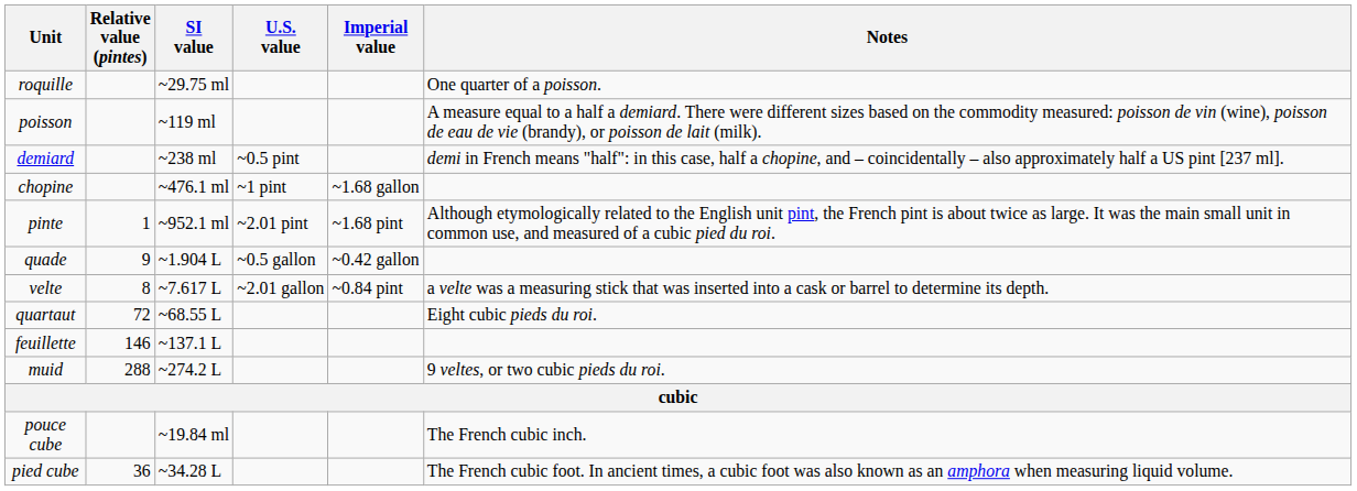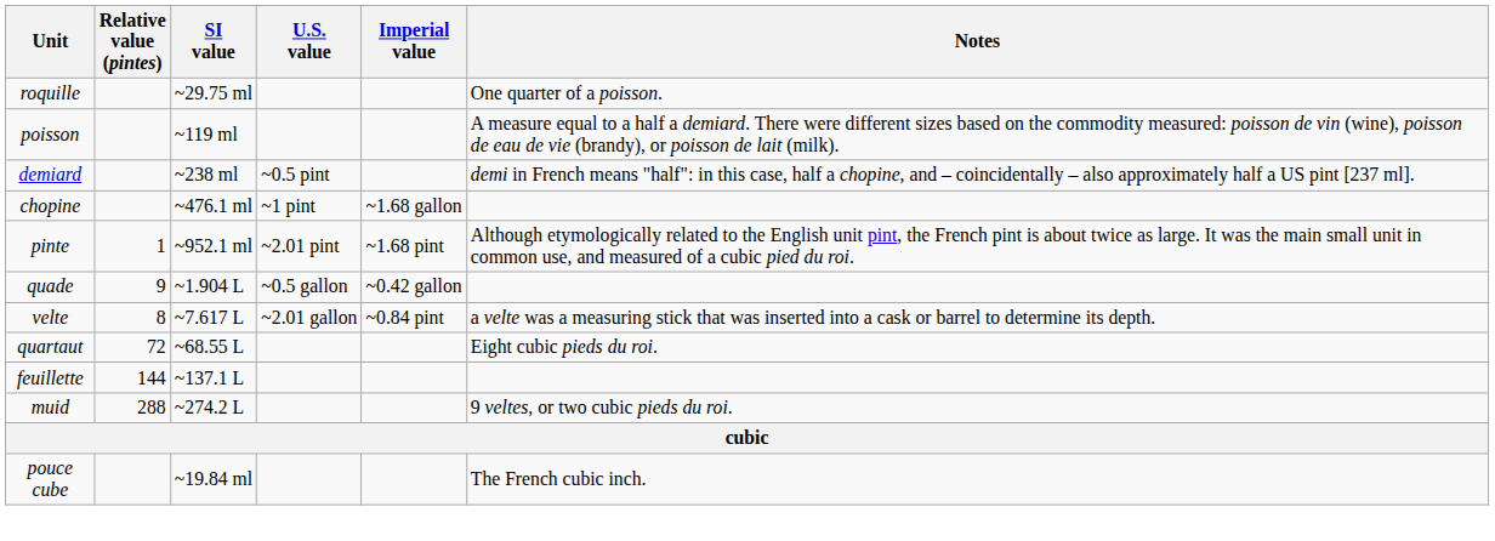 <table class="wikitable">
 <tr>
 <th>Unit</th>
 <th>Relative<br>value<br>(<em>pintes</em>)</th>
 <th><a href='#'>SI</a><br>value</th>
 <th><a href='#'>U.S.</a><br>value</th>
 <th><a href='#'>Imperial</a><br>value</th>
 <th>Notes</th>
 </tr>
 <tr>
 <td align=center><em>roquille</em></td>
 <td align=right></td>
 <td align=left>~29.75 ml</td>
 <td align=left></td>
 <td align=left></td>
 <td>One quarter of a <em>poisson</em>.</td>
 </tr>
 <tr>
 <td align=center><em>poisson</em></td>
 <td align=right></td>
 <td align=left>~119 ml</td>
 <td align=left></td>
 <td align=left></td>
 <td>A measure equal to a half a <em>demiard</em>. There were different sizes based on the commodity measured: <em>poisson de vin</em> (wine), <em>poisson de eau de vie</em> (brandy), or <em>poisson de lait</em> (milk).</td>
 </tr>
 <tr>
 <td align=center><em><a href='#'>demiard</a></em></td>
 <td align=right></td>
 <td align=left>~238 ml</td>
 <td align=left>~0.5 pint</td>
 <td align=left></td>
 <td><em>demi</em> in French means "half": in this case, half a <em>chopine</em>, and – coincidentally – also approximately half a US pint [237 ml].</td>
 </tr>
 <tr>
 <td align=center><em>chopine</em></td>
 <td align=right></td>
 <td align=left>~476.1 ml</td>
 <td align=left>~1 pint</td>
 <td align=left>~1.68 gallon</td>
 <td></td>
 </tr>
 <tr>
 <td align=center><em>pinte</em></td>
 <td align=right>1</td>
 <td align=left>~952.1 ml</td>
 <td align=left>~2.01 pint</td>
 <td align=left>~1.68 pint</td>
 <td>Although etymologically related to the English unit <a href='#'>pint</a>, the French pint is about twice as large. It was the main small unit in common use, and measured  of a cubic <em>pied du roi</em>.</td>
 </tr>
 <tr>
 <td align=center><em>quade</em></td>
 <td align=right>9</td>
 <td align=left>~1.904 L</td>
 <td align=left>~0.5 gallon</td>
 <td align=left>~0.42 gallon</td>
 <td></td>
 </tr>
 <tr>
 <td align=center><em>velte</em></td>
 <td align=right>8</td>
 <td align=left>~7.617 L</td>
 <td align=left>~2.01 gallon</td>
 <td align=left>~0.84 pint</td>
 <td>a <em>velte</em> was a measuring stick that was inserted into a cask or barrel to determine its depth.</td>
 </tr>
 <tr>
 <td align=center><em>quartaut</em></td>
 <td align=right>72</td>
 <td align=left>~68.55 L</td>
 <td align=left></td>
 <td align=left></td>
 <td>Eight cubic <em>pieds du roi</em>.</td>
 </tr>
 <tr>
 <td align=center><em>feuillette</em></td>
-<td align=right>146</td>
+<td align=right>144</td>
 <td align=left>~137.1 L</td>
 <td align=left></td>
 <td align=left></td>
 <td align=right></td>
 </tr>
 <tr>
 <td align=center><em>muid</em></td>
 <td align=right>288</td>
 <td align=left>~274.2 L</td>
 <td align=left></td>
 <td align=left></td>
 <td>9 <em>veltes</em>, or two cubic <em>pieds du roi</em>.</td>
 </tr>
 <tr style="background: #f2f2f2">
 <td align=center colspan="6"><strong>cubic</strong></td>
 </tr>
 <tr>
 <td align=center><em>pouce cube</em></td>
 <td align=right></td>
 <td align=left>~19.84 ml</td>
 <td align=left></td>
 <td align=left></td>
 <td>The French cubic inch.</td>
 </tr>
-<tr>
-<td align=center><em>pied cube</em></td>
-<td align=right>36</td>
-<td align=left>~34.28 L</td>
-<td align=left></td>
-<td align=left></td>
-<td>The French cubic foot. In ancient times, a cubic foot was also known as an <em><a href='#'>amphora</a></em> when measuring liquid volume.</td>
-</tr>
 </table>
